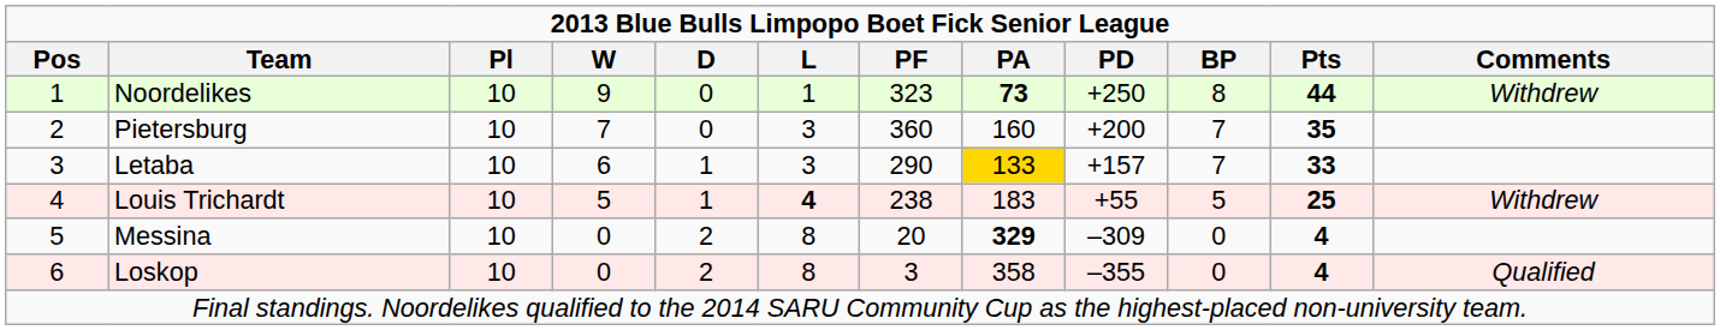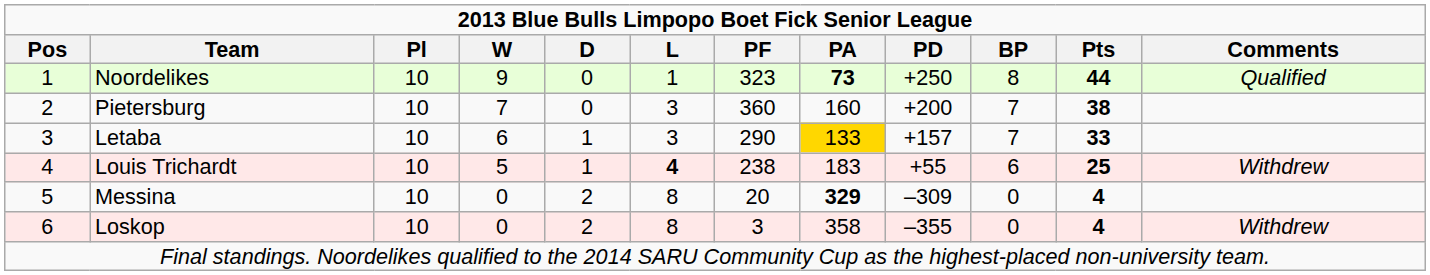 <table class="wikitable"  style="text-align:center; line-height:90%; font-size:90%; width:75%;">
 <tr>
 <td colspan=12><strong>2013 Blue Bulls Limpopo Boet Fick Senior League</strong></td>
 </tr>
 <tr>
 <th style="width:6%;">Pos</th>
 <th style="width:20%;">Team</th>
 <th style="width:6%;">Pl</th>
 <th style="width:6%;">W</th>
 <th style="width:6%;">D</th>
 <th style="width:6%;">L</th>
 <th style="width:6%;">PF</th>
 <th style="width:6%;">PA</th>
 <th style="width:6%;">PD</th>
 <th style="width:6%;">BP</th>
 <th style="width:6%;">Pts</th>
 <th style="width:20%;">Comments<br></th>
 </tr>
 <tr bgcolor="#E8FFD8">
 <td>1</td>
 <td style="text-align:left;">Noordelikes</td>
 <td>10</td>
 <td>9</td>
 <td>0</td>
 <td>1</td>
 <td>323</td>
 <td><strong>73</strong></td>
 <td>+250</td>
 <td>8</td>
 <td><strong>44</strong></td>
-<td><em>Withdrew</em></td>
+<td><em>Qualified</em></td>
 </tr>
 <tr>
 <td>2</td>
 <td style="text-align:left;">Pietersburg</td>
 <td>10</td>
 <td>7</td>
 <td>0</td>
 <td>3</td>
 <td>360</td>
 <td>160</td>
 <td>+200</td>
 <td>7</td>
-<td><strong>35</strong></td>
+<td><strong>38</strong></td>
 <td></td>
 </tr>
 <tr>
 <td>3</td>
 <td style="text-align:left;">Letaba</td>
 <td>10</td>
 <td>6</td>
 <td>1</td>
 <td>3</td>
 <td>290</td>
 <td style="background: gold;">133</td>
 <td>+157</td>
 <td>7</td>
 <td><strong>33</strong></td>
 <td></td>
 </tr>
 <tr bgcolor="#FFE8E8">
 <td>4</td>
 <td style="text-align:left;">Louis Trichardt</td>
 <td>10</td>
 <td>5</td>
 <td>1</td>
 <td><strong>4</strong></td>
 <td>238</td>
 <td>183</td>
 <td>+55</td>
-<td>5</td>
+<td>6</td>
 <td><strong>25</strong></td>
 <td><em>Withdrew</em></td>
 </tr>
 <tr>
 <td>5</td>
 <td style="text-align:left;">Messina</td>
 <td>10</td>
 <td>0</td>
 <td>2</td>
 <td>8</td>
 <td>20</td>
 <td><strong>329</strong></td>
 <td>–309</td>
 <td>0</td>
 <td><strong>4</strong></td>
 <td></td>
 </tr>
 <tr bgcolor="#FFE8E8">
 <td>6</td>
 <td style="text-align:left;">Loskop</td>
 <td>10</td>
 <td>0</td>
 <td>2</td>
 <td>8</td>
 <td>3</td>
 <td>358</td>
 <td>–355</td>
 <td>0</td>
 <td><strong>4</strong></td>
-<td><em>Qualified</em></td>
+<td><em>Withdrew</em></td>
 </tr>
 <tr>
 <td colspan=12><em>Final standings. Noordelikes qualified to the 2014 SARU Community Cup as the highest-placed non-university team.</em></td>
 </tr>
 </table>
